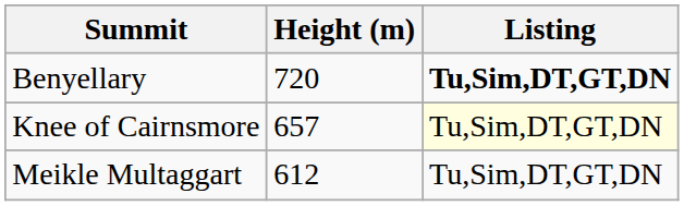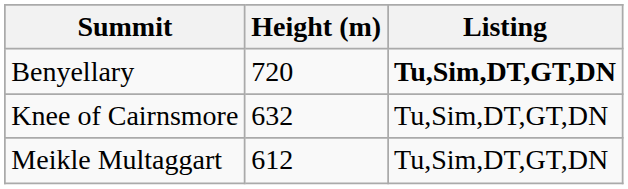 <table class="wikitable sortable">
 <tr>
 <th>Summit</th>
 <th>Height (m)</th>
 <th>Listing</th>
 </tr>
 <tr>
 <td>Benyellary</td>
 <td>720</td>
 <td><strong>Tu,Sim,DT,GT,DN</strong></td>
 </tr>
 <tr>
 <td>Knee of Cairnsmore</td>
-<td>657</td>
-<td style="background: lightyellow;">Tu,Sim,DT,GT,DN</td>
+<td>632</td>
+<td>Tu,Sim,DT,GT,DN</td>
 </tr>
 <tr>
 <td>Meikle Multaggart</td>
 <td>612</td>
 <td>Tu,Sim,DT,GT,DN</td>
 </tr>
 </table>
